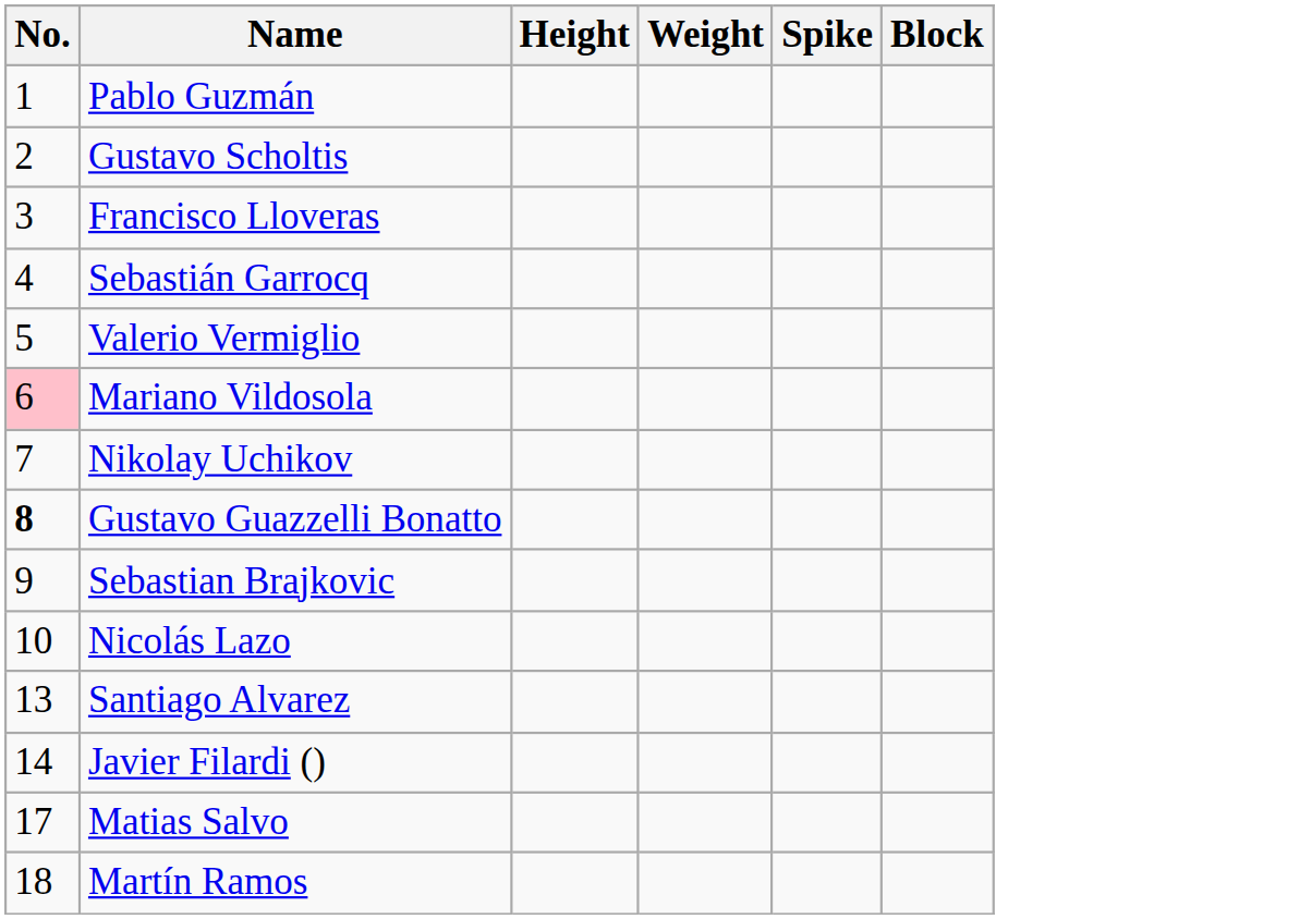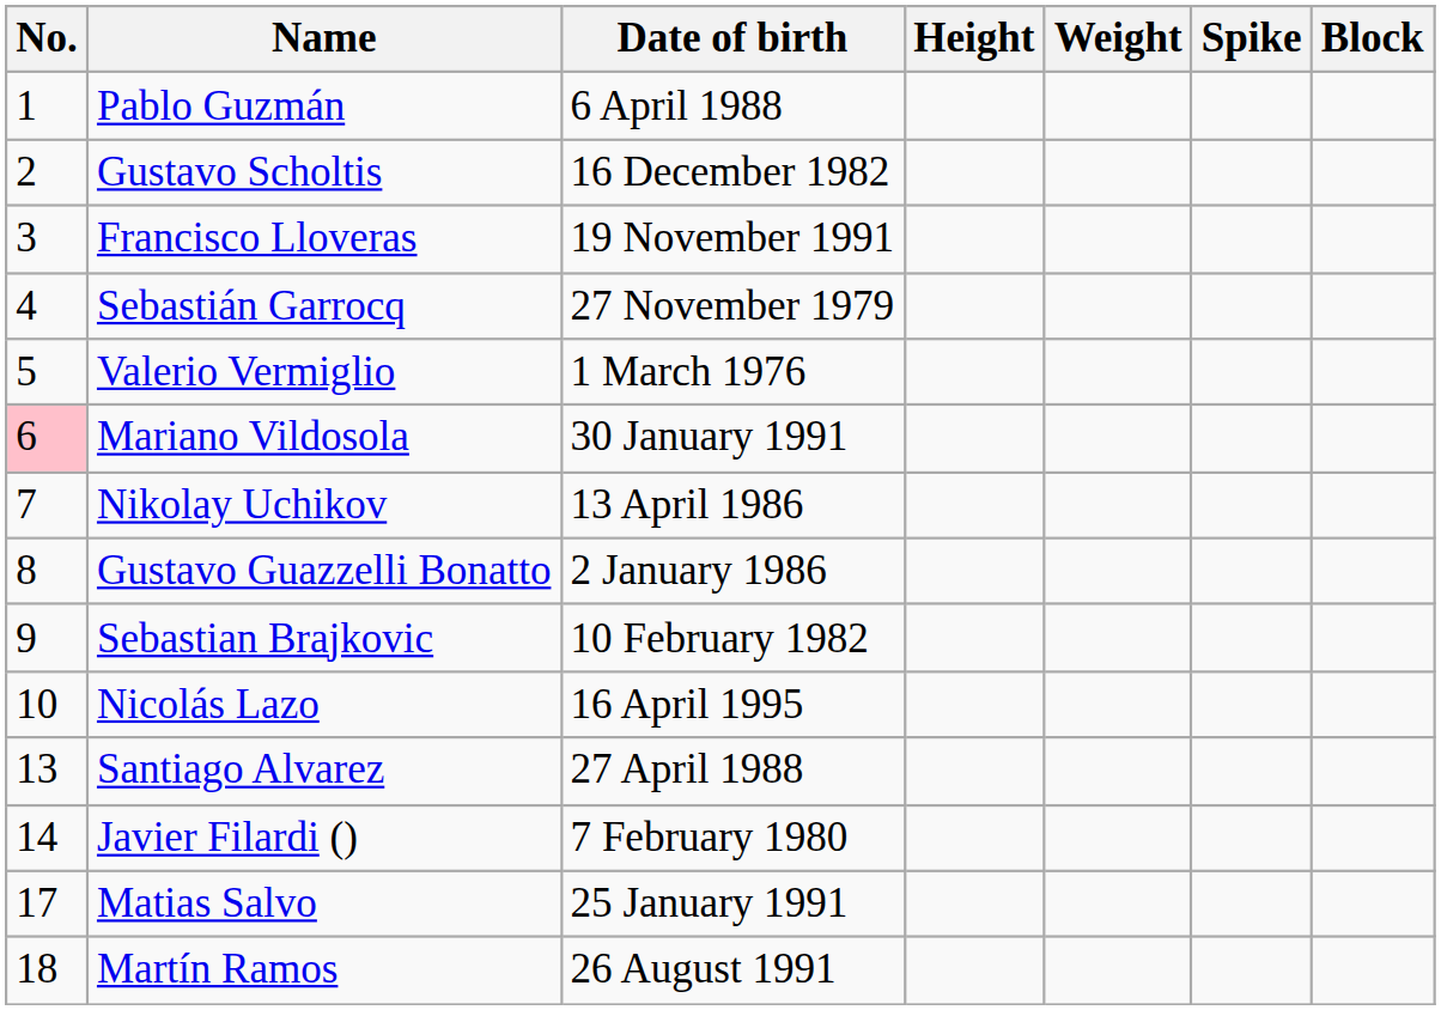 <table class="wikitable sortable">
 <tr>
 <th>No.</th>
 <th>Name</th>
+<th>Date of birth</th>
 <th>Height</th>
 <th>Weight</th>
 <th>Spike</th>
 <th>Block</th>
 </tr>
 <tr>
 <td>1</td>
 <td> <a href='#'>Pablo Guzmán</a></td>
+<td>6 April 1988</td>
 <td></td>
 <td></td>
 <td></td>
 <td></td>
 </tr>
 <tr>
 <td>2</td>
 <td> <a href='#'>Gustavo Scholtis</a></td>
+<td>16 December 1982</td>
 <td></td>
 <td></td>
 <td></td>
 <td></td>
 </tr>
 <tr>
 <td>3</td>
 <td> <a href='#'>Francisco Lloveras</a></td>
+<td>19 November 1991</td>
 <td></td>
 <td></td>
 <td></td>
 <td></td>
 </tr>
 <tr>
 <td>4</td>
 <td> <a href='#'>Sebastián Garrocq</a></td>
+<td>27 November 1979</td>
 <td></td>
 <td></td>
 <td></td>
 <td></td>
 </tr>
 <tr>
 <td>5</td>
 <td> <a href='#'>Valerio Vermiglio</a></td>
+<td>1 March 1976</td>
 <td></td>
 <td></td>
 <td></td>
 <td></td>
 </tr>
 <tr>
 <td style="background: pink;">6</td>
 <td> <a href='#'>Mariano Vildosola</a></td>
+<td>30 January 1991</td>
 <td></td>
 <td></td>
 <td></td>
 <td></td>
 </tr>
 <tr>
 <td>7</td>
 <td> <a href='#'>Nikolay Uchikov</a></td>
+<td>13 April 1986</td>
 <td></td>
 <td></td>
 <td></td>
 <td></td>
 </tr>
 <tr>
-<td><strong>8</strong></td>
+<td>8</td>
 <td> <a href='#'>Gustavo Guazzelli Bonatto</a></td>
+<td>2 January 1986</td>
 <td></td>
 <td></td>
 <td></td>
 <td></td>
 </tr>
 <tr>
 <td>9</td>
 <td> <a href='#'>Sebastian Brajkovic</a></td>
+<td>10 February 1982</td>
 <td></td>
 <td></td>
 <td></td>
 <td></td>
 </tr>
 <tr>
 <td>10</td>
 <td> <a href='#'>Nicolás Lazo</a></td>
+<td>16 April 1995</td>
 <td></td>
 <td></td>
 <td></td>
 <td></td>
 </tr>
 <tr>
 <td>13</td>
 <td> <a href='#'>Santiago Alvarez</a></td>
+<td>27 April 1988</td>
 <td></td>
 <td></td>
 <td></td>
 <td></td>
 </tr>
 <tr>
 <td>14</td>
 <td> <a href='#'>Javier Filardi</a> ()</td>
+<td>7 February 1980</td>
 <td></td>
 <td></td>
 <td></td>
 <td></td>
 </tr>
 <tr>
 <td>17</td>
 <td> <a href='#'>Matias Salvo</a></td>
+<td>25 January 1991</td>
 <td></td>
 <td></td>
 <td></td>
 <td></td>
 </tr>
 <tr>
 <td>18</td>
 <td> <a href='#'>Martín Ramos</a></td>
+<td>26 August 1991</td>
 <td></td>
 <td></td>
 <td></td>
 <td></td>
 </tr>
 </table>
